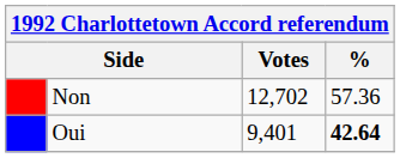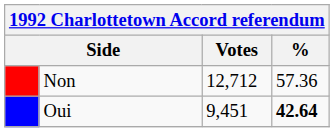 <table class="wikitable" style="font-size: 95%; clear:both">
 <tr style="background-color:#E9E9E9">
 <th colspan=4><a href='#'>1992 Charlottetown Accord referendum</a></th>
 </tr>
 <tr style="background-color:#E9E9E9">
 <th colspan=2 style="width: 130px">Side</th>
 <th style="width: 50px">Votes</th>
 <th style="width: 40px">%</th>
 </tr>
 <tr>
 <td bgcolor="red"></td>
 <td>Non</td>
-<td>12,702</td>
+<td>12,712</td>
 <td>57.36</td>
 </tr>
 <tr>
 <td bgcolor="blue"></td>
 <td>Oui</td>
-<td>9,401</td>
+<td>9,451</td>
 <td><strong>42.64</strong></td>
 </tr>
 <tr>
 </tr>
 </table>
